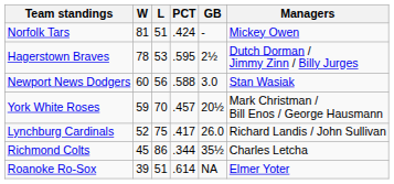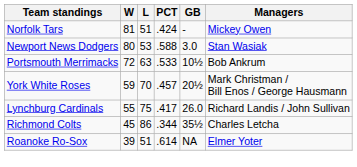 <table class="wikitable">
 <tr>
 <th>Team standings</th>
 <th>W</th>
 <th>L</th>
 <th>PCT</th>
 <th>GB</th>
 <th>Managers</th>
 </tr>
 <tr>
 <td><a href='#'>Norfolk Tars</a></td>
 <td>81</td>
 <td>51</td>
 <td>.424</td>
 <td>-</td>
 <td><a href='#'>Mickey Owen</a></td>
 </tr>
 <tr>
-<td><a href='#'>Hagerstown Braves</a></td>
-<td>78</td>
+<td><a href='#'>Newport News Dodgers</a></td>
+<td>80</td>
 <td>53</td>
-<td>.595</td>
-<td>2½</td>
-<td><a href='#'>Dutch Dorman</a> /<br> <a href='#'>Jimmy Zinn</a> / <a href='#'>Billy Jurges</a></td>
-</tr>
-<tr>
-<td><a href='#'>Newport News Dodgers</a></td>
-<td>60</td>
-<td>56</td>
 <td>.588</td>
 <td>3.0</td>
 <td><a href='#'>Stan Wasiak</a></td>
+</tr>
+<tr>
+<td><a href='#'>Portsmouth Merrimacks</a></td>
+<td>72</td>
+<td>63</td>
+<td>.533</td>
+<td>10½</td>
+<td>Bob Ankrum</td>
 </tr>
 <tr>
 <td><a href='#'>York White Roses</a></td>
 <td>59</td>
 <td>70</td>
 <td>.457</td>
 <td>20½</td>
 <td>Mark Christman /<br> Bill Enos / George Hausmann</td>
 </tr>
 <tr>
 <td><a href='#'>Lynchburg Cardinals</a></td>
-<td>52</td>
+<td>55</td>
 <td>75</td>
 <td>.417</td>
 <td>26.0</td>
 <td>Richard Landis / John Sullivan</td>
 </tr>
 <tr>
 <td><a href='#'>Richmond Colts</a></td>
 <td>45</td>
 <td>86</td>
 <td>.344</td>
 <td>35½</td>
 <td>Charles Letcha</td>
 </tr>
 <tr>
 <td><a href='#'>Roanoke Ro-Sox</a></td>
 <td>39</td>
 <td>51</td>
 <td>.614</td>
 <td>NA</td>
 <td><a href='#'>Elmer Yoter</a></td>
 </tr>
 </table>
